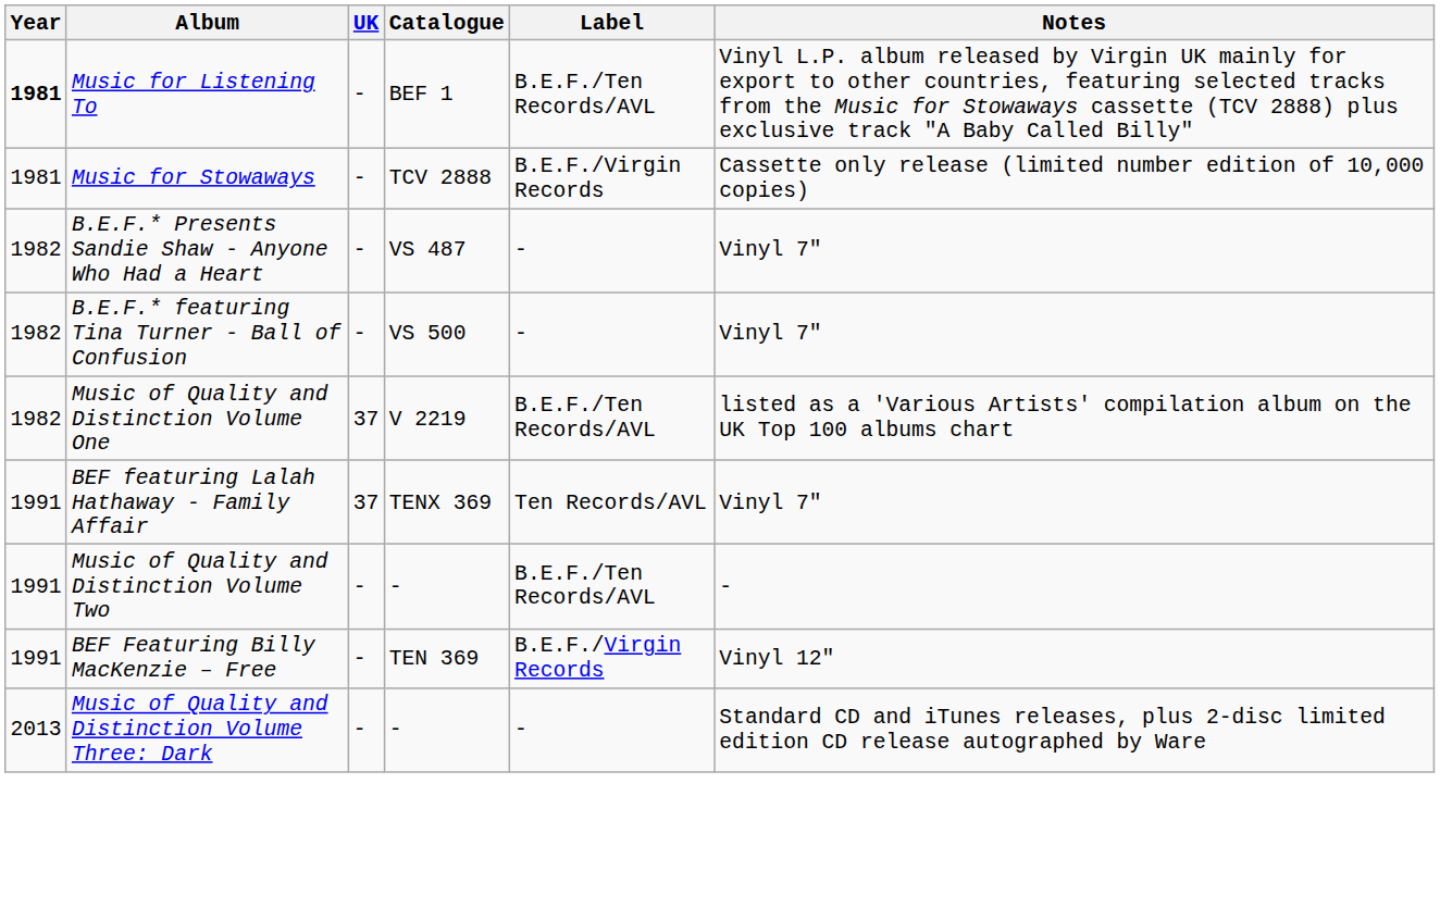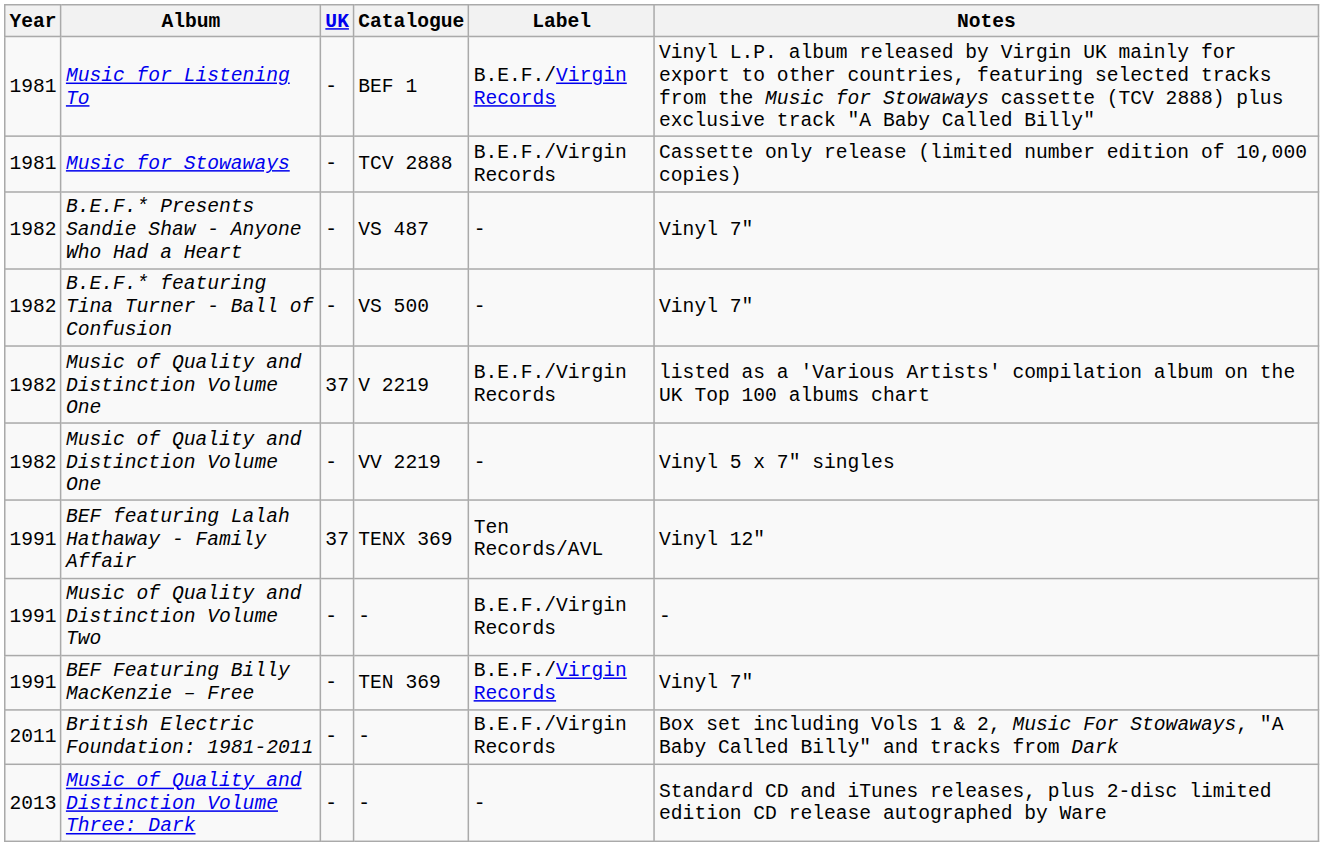 <table class="wikitable">
 <tr>
 <th>Year</th>
 <th>Album</th>
 <th><a href='#'>UK</a></th>
 <th>Catalogue</th>
 <th>Label</th>
 <th>Notes</th>
 </tr>
 <tr>
-<td><strong>1981</strong></td>
+<td>1981</td>
 <td><em><a href='#'>Music for Listening To</a></em></td>
 <td>-</td>
 <td>BEF 1</td>
-<td>B.E.F./Ten Records/AVL</td>
+<td>B.E.F./<a href='#'>Virgin Records</a></td>
 <td>Vinyl L.P. album released by Virgin UK mainly for export to other countries, featuring selected tracks from the <em>Music for Stowaways</em> cassette (TCV 2888) plus exclusive track "A Baby Called Billy"</td>
 </tr>
 <tr>
 <td>1981</td>
 <td><em><a href='#'>Music for Stowaways</a></em></td>
 <td>-</td>
 <td>TCV 2888</td>
 <td>B.E.F./Virgin Records</td>
 <td>Cassette only release (limited number edition of 10,000 copies)</td>
 </tr>
 <tr>
 <td>1982</td>
 <td><em>B.E.F.* Presents Sandie Shaw - Anyone Who Had a Heart</em></td>
 <td>-</td>
 <td>VS 487</td>
 <td>-</td>
 <td>Vinyl 7"</td>
 </tr>
 <tr>
 <td>1982</td>
 <td><em>B.E.F.* featuring Tina Turner - Ball of Confusion</em></td>
 <td>-</td>
 <td>VS 500</td>
 <td>-</td>
 <td>Vinyl 7"</td>
 </tr>
 <tr>
 <td>1982</td>
 <td><em>Music of Quality and Distinction Volume One</em></td>
 <td>37</td>
 <td>V 2219</td>
-<td>B.E.F./Ten Records/AVL</td>
+<td>B.E.F./Virgin Records</td>
 <td>listed as a 'Various Artists' compilation album on the UK Top 100 albums chart</td>
+</tr>
+<tr>
+<td>1982</td>
+<td><em>Music of Quality and Distinction Volume One</em></td>
+<td>-</td>
+<td>VV 2219</td>
+<td>-</td>
+<td>Vinyl 5 x 7" singles</td>
 </tr>
 <tr>
 <td>1991</td>
 <td><em>BEF featuring Lalah Hathaway - Family Affair</em></td>
 <td>37</td>
 <td>TENX 369</td>
 <td>Ten Records/AVL</td>
-<td>Vinyl 7"</td>
+<td>Vinyl 12"</td>
 </tr>
 <tr>
 <td>1991</td>
 <td><em>Music of Quality and Distinction Volume Two</em></td>
 <td>-</td>
 <td>-</td>
-<td>B.E.F./Ten Records/AVL</td>
+<td>B.E.F./Virgin Records</td>
 <td>-</td>
 </tr>
 <tr>
 <td>1991</td>
 <td><em>BEF Featuring Billy MacKenzie – Free</em></td>
 <td>-</td>
 <td>TEN 369</td>
 <td>B.E.F./<a href='#'>Virgin Records</a></td>
-<td>Vinyl 12"</td>
+<td>Vinyl 7"</td>
+</tr>
+<tr>
+<td>2011</td>
+<td><em>British Electric Foundation: 1981-2011</em></td>
+<td>-</td>
+<td>-</td>
+<td>B.E.F./Virgin Records</td>
+<td>Box set including Vols 1 & 2, <em>Music For Stowaways</em>, "A Baby Called Billy" and tracks from <em>Dark</em></td>
 </tr>
 <tr>
 <td>2013</td>
 <td><em><a href='#'>Music of Quality and Distinction Volume Three: Dark</a></em></td>
 <td>-</td>
 <td>-</td>
 <td>-</td>
 <td>Standard CD and iTunes releases, plus 2-disc limited edition CD release autographed by Ware</td>
 </tr>
 </table>
